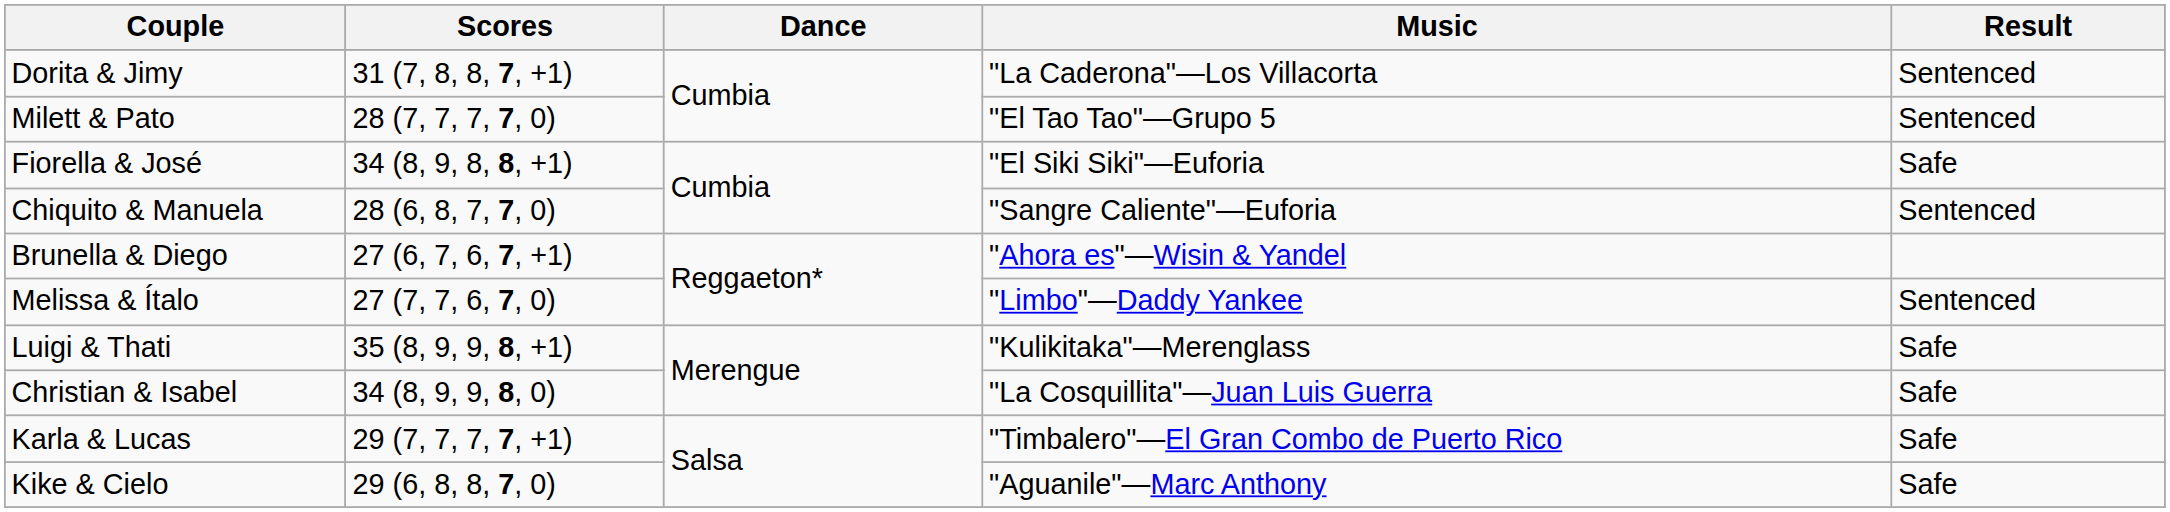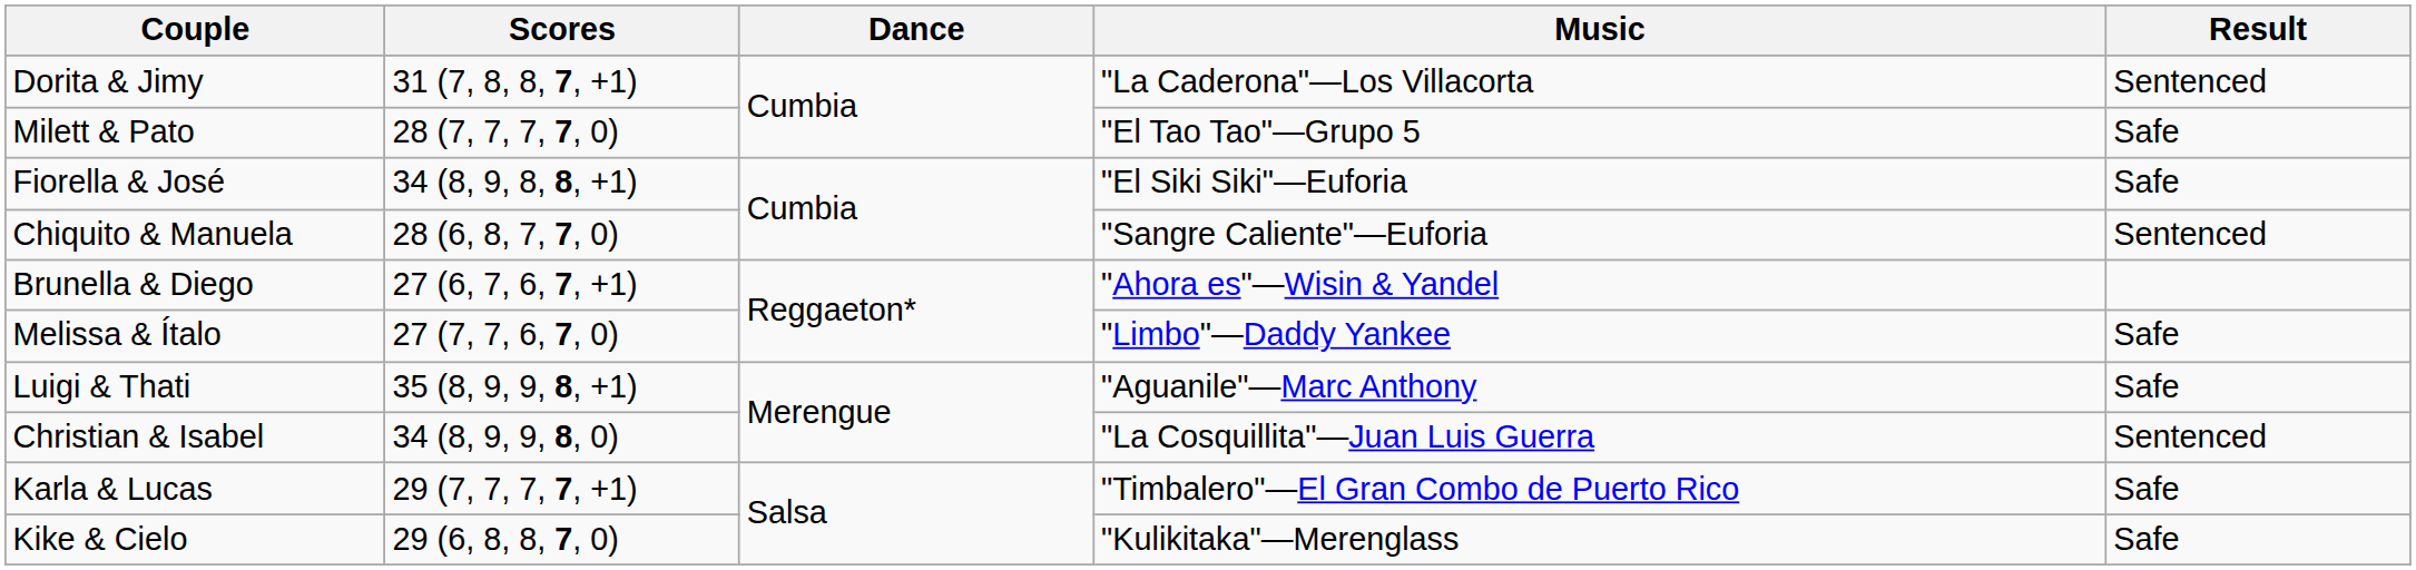 <table class="wikitable sortable" style="width:95%; white-space:nowrap">
 <tr>
 <th style="width:15%;">Couple</th>
 <th style="width:14%;">Scores</th>
 <th style="width:14%;">Dance</th>
 <th style="width:40%;">Music</th>
 <th style="width:12%;">Result</th>
 </tr>
 <tr>
 <td>Dorita & Jimy</td>
 <td>31 (7, 8, 8, <strong>7</strong>, +1)</td>
 <td rowspan=2>Cumbia</td>
 <td>"La Caderona"—Los Villacorta</td>
 <td>Sentenced</td>
 </tr>
 <tr>
 <td>Milett & Pato</td>
 <td>28 (7, 7, 7, <strong>7</strong>, 0)</td>
 <td>"El Tao Tao"—Grupo 5</td>
-<td>Sentenced</td>
+<td>Safe</td>
 </tr>
 <tr>
 <td>Fiorella & José</td>
 <td>34 (8, 9, 8, <strong>8</strong>, +1)</td>
 <td rowspan=2>Cumbia</td>
 <td>"El Siki Siki"—Euforia</td>
 <td>Safe</td>
 </tr>
 <tr>
 <td>Chiquito & Manuela</td>
 <td>28 (6, 8, 7, <strong>7</strong>, 0)</td>
 <td>"Sangre Caliente"—Euforia</td>
 <td>Sentenced</td>
 </tr>
 <tr>
 <td>Brunella & Diego</td>
 <td>27 (6, 7, 6, <strong>7</strong>, +1)</td>
 <td rowspan=2>Reggaeton*</td>
 <td>"<a href='#'>Ahora es</a>"—<a href='#'>Wisin & Yandel</a></td>
 <td></td>
 </tr>
 <tr>
 <td>Melissa & Ítalo</td>
 <td>27 (7, 7, 6, <strong>7</strong>, 0)</td>
 <td>"<a href='#'>Limbo</a>"—<a href='#'>Daddy Yankee</a></td>
-<td>Sentenced</td>
+<td>Safe</td>
 </tr>
 <tr>
 <td>Luigi & Thati</td>
 <td>35 (8, 9, 9, <strong>8</strong>, +1)</td>
 <td rowspan=2>Merengue</td>
-<td>"Kulikitaka"—Merenglass</td>
+<td>"Aguanile"—<a href='#'>Marc Anthony</a></td>
 <td>Safe</td>
 </tr>
 <tr>
 <td>Christian & Isabel</td>
 <td>34 (8, 9, 9, <strong>8</strong>, 0)</td>
 <td>"La Cosquillita"—<a href='#'>Juan Luis Guerra</a></td>
-<td>Safe</td>
+<td>Sentenced</td>
 </tr>
 <tr>
 <td>Karla & Lucas</td>
 <td>29 (7, 7, 7, <strong>7</strong>, +1)</td>
 <td rowspan=2>Salsa</td>
 <td>"Timbalero"—<a href='#'>El Gran Combo de Puerto Rico</a></td>
 <td>Safe</td>
 </tr>
 <tr>
 <td>Kike & Cielo</td>
 <td>29 (6, 8, 8, <strong>7</strong>, 0)</td>
-<td>"Aguanile"—<a href='#'>Marc Anthony</a></td>
+<td>"Kulikitaka"—Merenglass</td>
 <td>Safe</td>
 </tr>
 </table>
